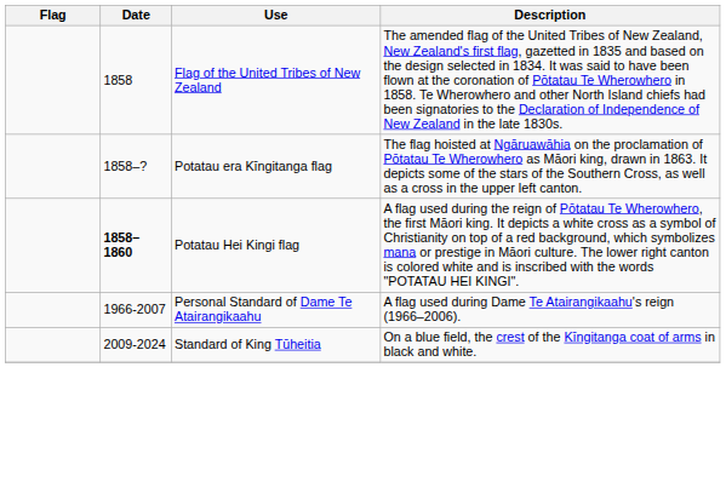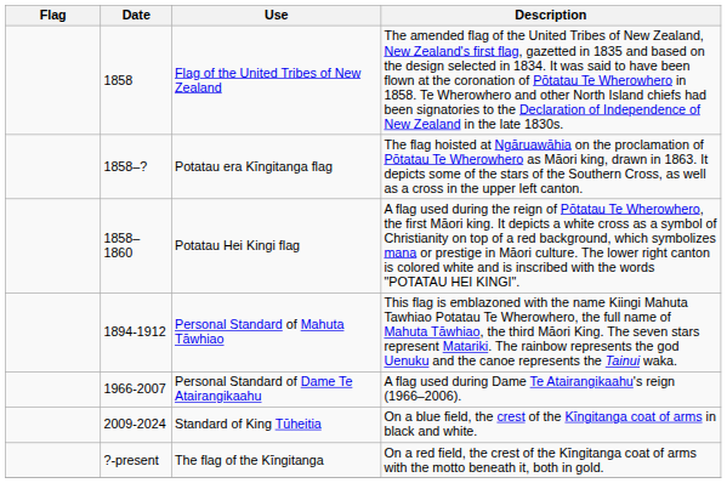 <table class="wikitable">
 <tr>
 <th width="110">Flag</th>
 <th width="80">Date</th>
 <th width="250">Use</th>
 <th width="410">Description</th>
 </tr>
 <tr>
 <td></td>
 <td>1858</td>
 <td><a href='#'>Flag of the United Tribes of New Zealand</a></td>
 <td>The amended flag of the United Tribes of New Zealand, <a href='#'>New Zealand's first flag</a>, gazetted in 1835 and based on the design selected in 1834. It was said to have been flown at the coronation of <a href='#'>Pōtatau Te Wherowhero</a> in 1858. Te Wherowhero and other North Island chiefs had been signatories to the <a href='#'>Declaration of Independence of New Zealand</a> in the late 1830s.</td>
 </tr>
 <tr>
 <td></td>
 <td>1858–?</td>
 <td>Potatau era Kīngitanga flag</td>
 <td>The flag hoisted at <a href='#'>Ngāruawāhia</a> on the proclamation of <a href='#'>Pōtatau Te Wherowhero</a> as Māori king, drawn in 1863. It depicts some of the stars of the Southern Cross, as well as a cross in the upper left canton.</td>
 </tr>
 <tr>
 <td></td>
-<td><strong>1858–1860</strong></td>
+<td>1858–1860</td>
 <td>Potatau Hei Kingi flag</td>
 <td>A flag used during the reign of <a href='#'>Pōtatau Te Wherowhero</a>, the first Māori king. It depicts a white cross as a symbol of Christianity on top of a red background, which symbolizes <a href='#'>mana</a> or prestige in Māori culture. The lower right canton is colored white and is inscribed with the words "POTATAU HEI KINGI".</td>
+</tr>
+<tr>
+<td></td>
+<td>1894-1912</td>
+<td><a href='#'>Personal Standard</a> of <a href='#'>Mahuta Tāwhiao</a></td>
+<td>This flag is emblazoned with the name Kiingi Mahuta Tawhiao Potatau Te Wherowhero, the full name of <a href='#'>Mahuta Tāwhiao</a>, the third Māori King. The seven stars represent <a href='#'>Matariki</a>. The rainbow represents the god <a href='#'>Uenuku</a> and the canoe represents the <em><a href='#'>Tainui</a></em> waka.</td>
 </tr>
 <tr>
 <td></td>
 <td>1966-2007</td>
 <td>Personal Standard of <a href='#'>Dame Te Atairangikaahu</a></td>
 <td>A flag used during Dame <a href='#'>Te Atairangikaahu</a>'s reign (1966–2006).</td>
 </tr>
 <tr>
 <td></td>
 <td>2009-2024</td>
 <td>Standard of King <a href='#'>Tūheitia</a></td>
 <td>On a blue field, the <a href='#'>crest</a> of the <a href='#'>Kīngitanga coat of arms</a> in black and white.</td>
 </tr>
 <tr>
+<td></td>
+<td>?-present</td>
+<td>The flag of the Kīngitanga</td>
+<td>On a red field, the crest of the Kīngitanga coat of arms with the motto  beneath it, both in gold.</td>
+</tr>
+<tr>
 </tr>
 </table>
